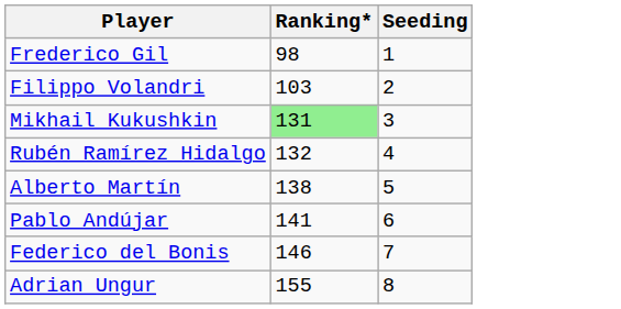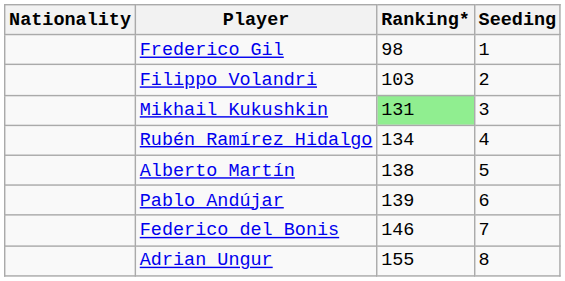 <table class="wikitable" border="1">
 <tr>
+<th>Nationality</th>
 <th>Player</th>
 <th>Ranking*</th>
 <th>Seeding</th>
 </tr>
 <tr>
+<td></td>
 <td><a href='#'>Frederico Gil</a></td>
 <td>98</td>
 <td>1</td>
 </tr>
 <tr>
+<td></td>
 <td><a href='#'>Filippo Volandri</a></td>
 <td>103</td>
 <td>2</td>
 </tr>
 <tr>
+<td></td>
 <td><a href='#'>Mikhail Kukushkin</a></td>
 <td style="background: lightgreen;">131</td>
 <td>3</td>
 </tr>
 <tr>
+<td></td>
 <td><a href='#'>Rubén Ramírez Hidalgo</a></td>
-<td>132</td>
+<td>134</td>
 <td>4</td>
 </tr>
 <tr>
+<td></td>
 <td><a href='#'>Alberto Martín</a></td>
 <td>138</td>
 <td>5</td>
 </tr>
 <tr>
+<td></td>
 <td><a href='#'>Pablo Andújar</a></td>
-<td>141</td>
+<td>139</td>
 <td>6</td>
 </tr>
 <tr>
+<td></td>
 <td><a href='#'>Federico del Bonis</a></td>
 <td>146</td>
 <td>7</td>
 </tr>
 <tr>
+<td></td>
 <td><a href='#'>Adrian Ungur</a></td>
 <td>155</td>
 <td>8</td>
 </tr>
 </table>
